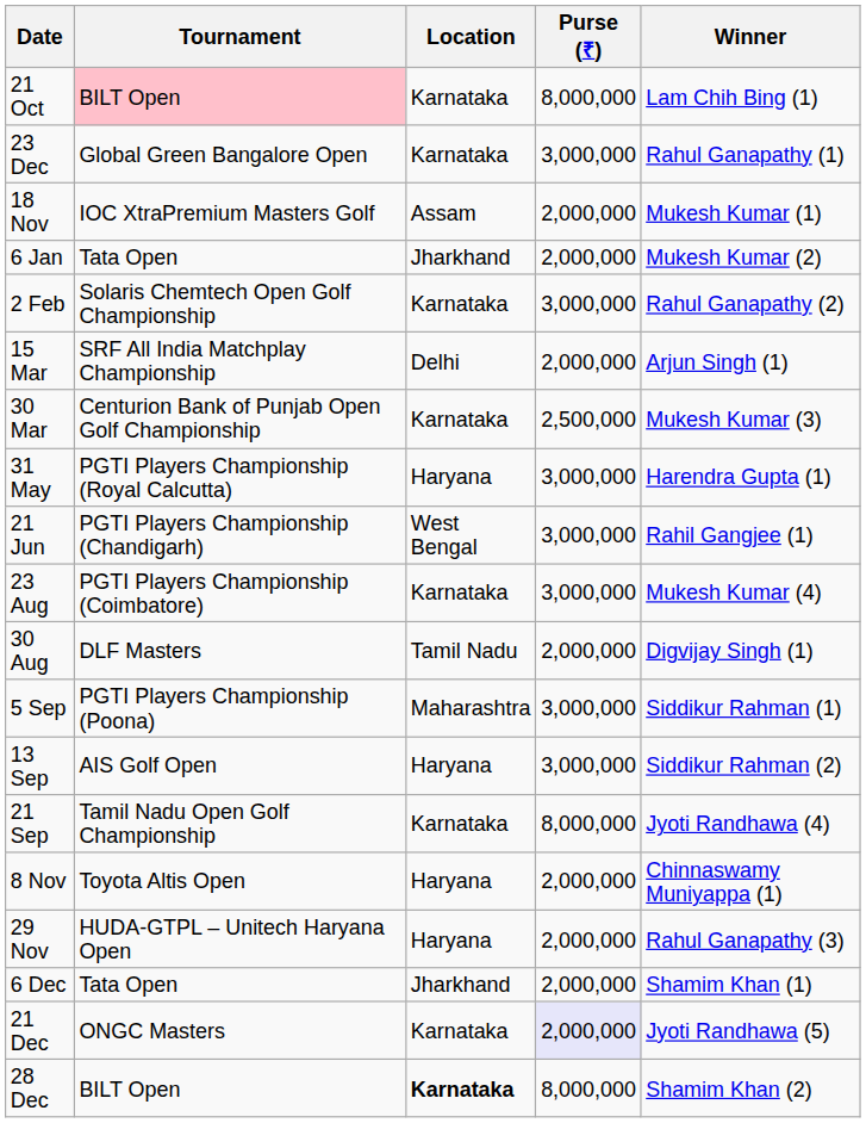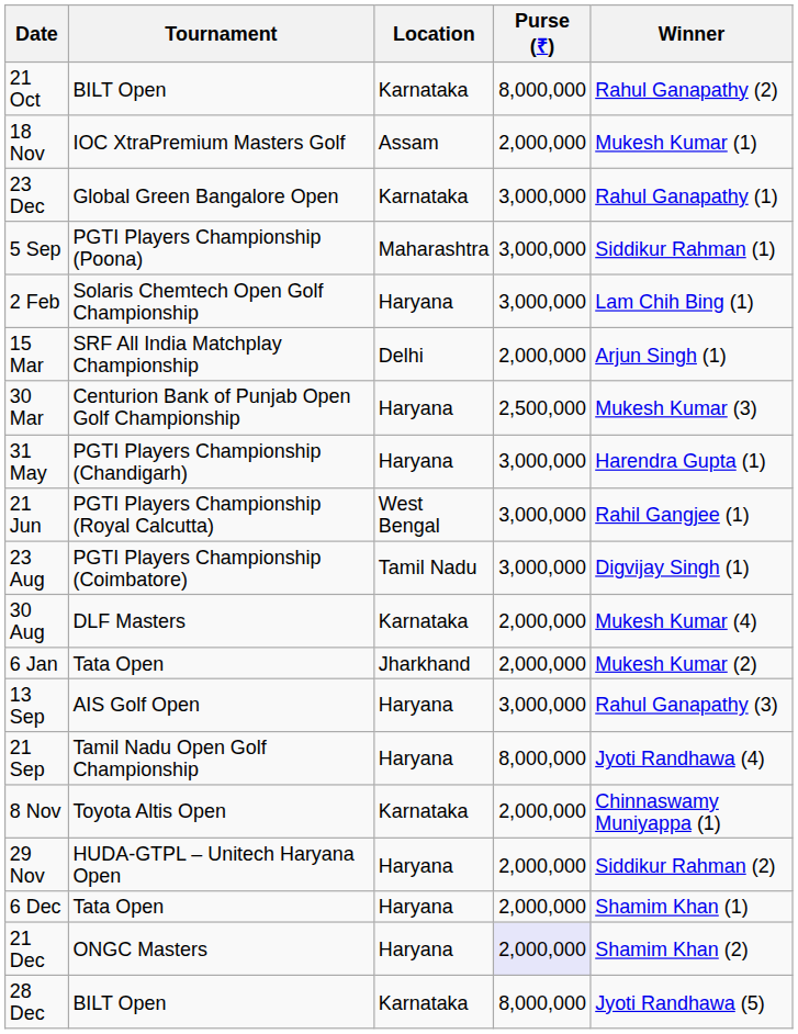 <table class="wikitable" style="font-size:95%">
 <tr>
 <th>Date</th>
 <th>Tournament</th>
 <th>Location</th>
 <th>Purse<br>(<a href='#'>₹</a>)</th>
 <th>Winner</th>
 </tr>
 <tr>
 <td>21 Oct</td>
-<td style="background: pink;">BILT Open</td>
+<td>BILT Open</td>
 <td>Karnataka</td>
 <td align=right>8,000,000</td>
-<td> <a href='#'>Lam Chih Bing</a> (1)</td>
+<td> <a href='#'>Rahul Ganapathy</a> (2)</td>
+</tr>
+<tr>
+<td>18 Nov</td>
+<td>IOC XtraPremium Masters Golf</td>
+<td>Assam</td>
+<td align=right>2,000,000</td>
+<td> <a href='#'>Mukesh Kumar</a> (1)</td>
 </tr>
 <tr>
 <td>23 Dec</td>
 <td>Global Green Bangalore Open</td>
 <td>Karnataka</td>
 <td align=right>3,000,000</td>
 <td> <a href='#'>Rahul Ganapathy</a> (1)</td>
 </tr>
 <tr>
-<td>18 Nov</td>
-<td>IOC XtraPremium Masters Golf</td>
-<td>Assam</td>
-<td align=right>2,000,000</td>
-<td> <a href='#'>Mukesh Kumar</a> (1)</td>
-</tr>
-<tr>
-<td>6 Jan</td>
-<td>Tata Open</td>
-<td>Jharkhand</td>
-<td align=right>2,000,000</td>
-<td> <a href='#'>Mukesh Kumar</a> (2)</td>
+<td>5 Sep</td>
+<td>PGTI Players Championship (Poona)</td>
+<td>Maharashtra</td>
+<td align=right>3,000,000</td>
+<td> <a href='#'>Siddikur Rahman</a> (1)</td>
 </tr>
 <tr>
 <td>2 Feb</td>
 <td>Solaris Chemtech Open Golf Championship</td>
-<td>Karnataka</td>
+<td>Haryana</td>
 <td align=right>3,000,000</td>
-<td> <a href='#'>Rahul Ganapathy</a> (2)</td>
+<td> <a href='#'>Lam Chih Bing</a> (1)</td>
 </tr>
 <tr>
 <td>15 Mar</td>
 <td>SRF All India Matchplay Championship</td>
 <td>Delhi</td>
 <td align=right>2,000,000</td>
 <td> <a href='#'>Arjun Singh</a> (1)</td>
 </tr>
 <tr>
 <td>30 Mar</td>
 <td>Centurion Bank of Punjab Open Golf Championship</td>
-<td>Karnataka</td>
+<td>Haryana</td>
 <td align=right>2,500,000</td>
 <td> <a href='#'>Mukesh Kumar</a> (3)</td>
 </tr>
 <tr>
 <td>31 May</td>
-<td>PGTI Players Championship (Royal Calcutta)</td>
+<td>PGTI Players Championship (Chandigarh)</td>
 <td>Haryana</td>
 <td align=right>3,000,000</td>
 <td> <a href='#'>Harendra Gupta</a> (1)</td>
 </tr>
 <tr>
 <td>21 Jun</td>
-<td>PGTI Players Championship (Chandigarh)</td>
+<td>PGTI Players Championship (Royal Calcutta)</td>
 <td>West Bengal</td>
 <td align=right>3,000,000</td>
 <td> <a href='#'>Rahil Gangjee</a> (1)</td>
 </tr>
 <tr>
 <td>23 Aug</td>
 <td>PGTI Players Championship (Coimbatore)</td>
-<td>Karnataka</td>
+<td>Tamil Nadu</td>
 <td align=right>3,000,000</td>
-<td> <a href='#'>Mukesh Kumar</a> (4)</td>
+<td> <a href='#'>Digvijay Singh</a> (1)</td>
 </tr>
 <tr>
 <td>30 Aug</td>
 <td>DLF Masters</td>
-<td>Tamil Nadu</td>
+<td>Karnataka</td>
 <td align=right>2,000,000</td>
-<td> <a href='#'>Digvijay Singh</a> (1)</td>
+<td> <a href='#'>Mukesh Kumar</a> (4)</td>
 </tr>
 <tr>
-<td>5 Sep</td>
-<td>PGTI Players Championship (Poona)</td>
-<td>Maharashtra</td>
-<td align=right>3,000,000</td>
-<td> <a href='#'>Siddikur Rahman</a> (1)</td>
+<td>6 Jan</td>
+<td>Tata Open</td>
+<td>Jharkhand</td>
+<td align=right>2,000,000</td>
+<td> <a href='#'>Mukesh Kumar</a> (2)</td>
 </tr>
 <tr>
 <td>13 Sep</td>
 <td>AIS Golf Open</td>
 <td>Haryana</td>
 <td align=right>3,000,000</td>
-<td> <a href='#'>Siddikur Rahman</a> (2)</td>
+<td> <a href='#'>Rahul Ganapathy</a> (3)</td>
 </tr>
 <tr>
 <td>21 Sep</td>
 <td>Tamil Nadu Open Golf Championship</td>
-<td>Karnataka</td>
+<td>Haryana</td>
 <td align=right>8,000,000</td>
 <td> <a href='#'>Jyoti Randhawa</a> (4)</td>
 </tr>
 <tr>
 <td>8 Nov</td>
 <td>Toyota Altis Open</td>
-<td>Haryana</td>
+<td>Karnataka</td>
 <td align=right>2,000,000</td>
 <td> <a href='#'>Chinnaswamy Muniyappa</a> (1)</td>
 </tr>
 <tr>
 <td>29 Nov</td>
 <td>HUDA-GTPL – Unitech Haryana Open</td>
 <td>Haryana</td>
 <td align=right>2,000,000</td>
-<td> <a href='#'>Rahul Ganapathy</a> (3)</td>
+<td> <a href='#'>Siddikur Rahman</a> (2)</td>
 </tr>
 <tr>
 <td>6 Dec</td>
 <td>Tata Open</td>
-<td>Jharkhand</td>
+<td>Haryana</td>
 <td align=right>2,000,000</td>
 <td> <a href='#'>Shamim Khan</a> (1)</td>
 </tr>
 <tr>
 <td>21 Dec</td>
 <td>ONGC Masters</td>
-<td>Karnataka</td>
+<td>Haryana</td>
 <td align=right style="background: lavender;">2,000,000</td>
-<td> <a href='#'>Jyoti Randhawa</a> (5)</td>
+<td> <a href='#'>Shamim Khan</a> (2)</td>
 </tr>
 <tr>
 <td>28 Dec</td>
 <td>BILT Open</td>
-<td><strong>Karnataka</strong></td>
+<td>Karnataka</td>
 <td align=right>8,000,000</td>
-<td> <a href='#'>Shamim Khan</a> (2)</td>
+<td> <a href='#'>Jyoti Randhawa</a> (5)</td>
 </tr>
 </table>
